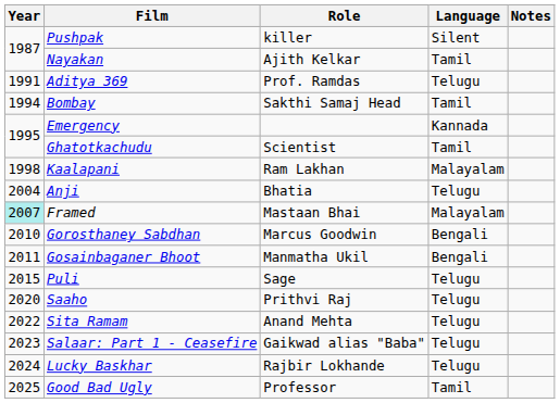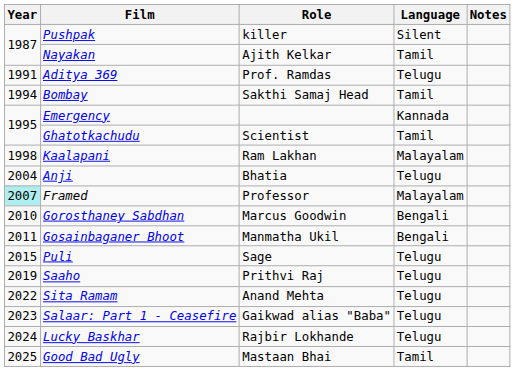 <table class="wikitable">
 <tr>
 <th>Year</th>
 <th>Film</th>
 <th>Role</th>
 <th>Language</th>
 <th>Notes</th>
 </tr>
 <tr>
 <td rowspan="2">1987</td>
 <td><em><a href='#'>Pushpak</a></em></td>
 <td>killer</td>
 <td>Silent</td>
 <td></td>
 </tr>
 <tr>
 <td><em><a href='#'>Nayakan</a></em></td>
 <td>Ajith Kelkar</td>
 <td>Tamil</td>
 <td></td>
 </tr>
 <tr>
 <td>1991</td>
 <td><em><a href='#'>Aditya 369</a></em></td>
 <td>Prof. Ramdas</td>
 <td>Telugu</td>
 <td></td>
 </tr>
 <tr>
 <td>1994</td>
 <td><em><a href='#'>Bombay</a></em></td>
 <td>Sakthi Samaj Head</td>
 <td>Tamil</td>
 <td></td>
 </tr>
 <tr>
 <td rowspan="2">1995</td>
 <td><em><a href='#'>Emergency</a></em></td>
 <td></td>
 <td>Kannada</td>
 <td></td>
 </tr>
 <tr>
 <td><em><a href='#'>Ghatotkachudu</a></em></td>
 <td>Scientist</td>
 <td>Tamil</td>
 <td></td>
 </tr>
 <tr>
 <td>1998</td>
 <td><em><a href='#'>Kaalapani</a></em></td>
 <td>Ram Lakhan</td>
 <td>Malayalam</td>
 <td></td>
 </tr>
 <tr>
 <td>2004</td>
 <td><em><a href='#'>Anji</a></em></td>
 <td>Bhatia</td>
 <td>Telugu</td>
 <td></td>
 </tr>
 <tr>
 <td style="background: paleturquoise;">2007</td>
 <td><em>Framed</em></td>
-<td>Mastaan Bhai</td>
+<td>Professor</td>
 <td>Malayalam</td>
 <td></td>
 </tr>
 <tr>
 <td>2010</td>
 <td><em><a href='#'>Gorosthaney Sabdhan</a></em></td>
 <td>Marcus Goodwin</td>
 <td>Bengali</td>
 <td></td>
 </tr>
 <tr>
 <td>2011</td>
 <td><em><a href='#'>Gosainbaganer Bhoot</a></em></td>
 <td>Manmatha Ukil</td>
 <td>Bengali</td>
 <td></td>
 </tr>
 <tr>
 <td>2015</td>
 <td><em><a href='#'>Puli</a></em></td>
 <td>Sage</td>
 <td>Telugu</td>
 <td></td>
 </tr>
 <tr>
-<td>2020</td>
+<td>2019</td>
 <td><em><a href='#'>Saaho</a></em></td>
 <td>Prithvi Raj</td>
 <td>Telugu</td>
 <td></td>
 </tr>
 <tr>
 <td>2022</td>
 <td><em><a href='#'>Sita Ramam</a></em></td>
 <td>Anand Mehta</td>
 <td>Telugu</td>
 <td></td>
 </tr>
 <tr>
 <td>2023</td>
 <td><em><a href='#'>Salaar: Part 1 - Ceasefire</a></em></td>
 <td>Gaikwad alias "Baba"</td>
 <td>Telugu</td>
 <td></td>
 </tr>
 <tr>
 <td rowspan="1">2024</td>
 <td><em><a href='#'>Lucky Baskhar</a></em></td>
 <td>Rajbir Lokhande</td>
 <td>Telugu</td>
 <td></td>
 </tr>
 <tr>
 <td rowspan="1">2025</td>
 <td><em><a href='#'>Good Bad Ugly</a></em></td>
-<td>Professor</td>
+<td>Mastaan Bhai</td>
 <td>Tamil</td>
 <td></td>
 </tr>
 </table>
